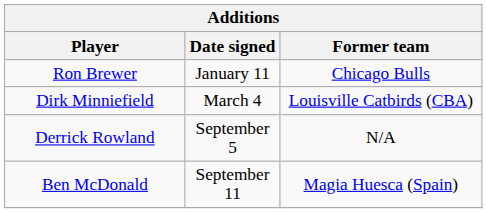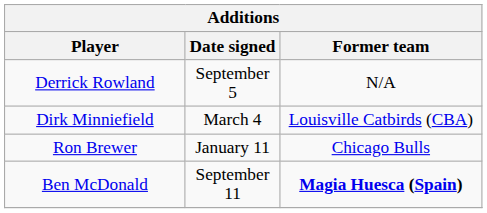 <table class="wikitable" style="text-align:center">
 <tr>
 <th colspan=3>Additions</th>
 </tr>
 <tr>
 <th style="width:160px">Player</th>
 <th style="width:80px">Date signed</th>
 <th style="width:180px">Former team</th>
 </tr>
 <tr>
-<td><a href='#'>Ron Brewer</a></td>
-<td>January 11</td>
-<td><a href='#'>Chicago Bulls</a></td>
+<td><a href='#'>Derrick Rowland</a></td>
+<td>September 5</td>
+<td>N/A</td>
 </tr>
 <tr>
 <td><a href='#'>Dirk Minniefield</a></td>
 <td>March 4</td>
 <td><a href='#'>Louisville Catbirds</a> (<a href='#'>CBA</a>)</td>
 </tr>
 <tr>
-<td><a href='#'>Derrick Rowland</a></td>
-<td>September 5</td>
-<td>N/A</td>
+<td><a href='#'>Ron Brewer</a></td>
+<td>January 11</td>
+<td><a href='#'>Chicago Bulls</a></td>
 </tr>
 <tr>
 <td><a href='#'>Ben McDonald</a></td>
 <td>September 11</td>
-<td><a href='#'>Magia Huesca</a> (<a href='#'>Spain</a>)</td>
+<td><strong><a href='#'>Magia Huesca</a> (<a href='#'>Spain</a>)</strong></td>
 </tr>
 <tr>
 </tr>
 </table>
